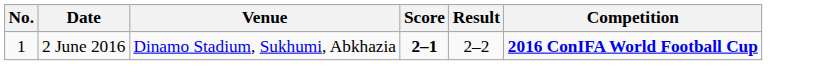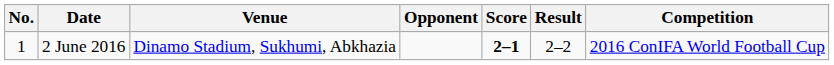 <table class="wikitable sortable">
 <tr>
 <th scope="col">No.</th>
 <th scope="col">Date</th>
 <th scope="col">Venue</th>
+<th scope="col">Opponent</th>
 <th scope="col">Score</th>
 <th scope="col">Result</th>
 <th scope="col">Competition</th>
 </tr>
 <tr>
 <td style="text-align:center">1</td>
 <td>2 June 2016</td>
 <td><a href='#'>Dinamo Stadium</a>, <a href='#'>Sukhumi</a>, Abkhazia</td>
+<td></td>
 <td style="text-align:center"><strong>2–1</strong></td>
 <td style="text-align:center">2–2</td>
-<td><strong><a href='#'>2016 ConIFA World Football Cup</a></strong></td>
+<td><a href='#'>2016 ConIFA World Football Cup</a></td>
 </tr>
 </table>
